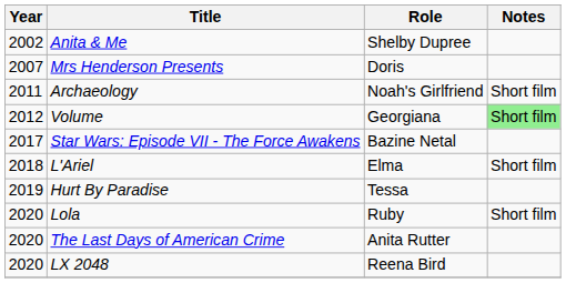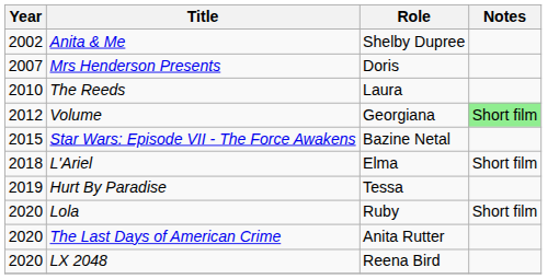 <table class="wikitable">
 <tr>
 <th>Year</th>
 <th>Title</th>
 <th>Role</th>
 <th>Notes</th>
 </tr>
 <tr>
 <td>2002</td>
 <td><em><a href='#'>Anita & Me</a></em></td>
 <td>Shelby Dupree</td>
 <td></td>
 </tr>
 <tr>
 <td>2007</td>
 <td><em><a href='#'>Mrs Henderson Presents</a></em></td>
 <td>Doris</td>
 <td></td>
 </tr>
 <tr>
-<td>2011</td>
-<td><em>Archaeology</em></td>
-<td>Noah's Girlfriend</td>
-<td>Short film</td>
+<td>2010</td>
+<td><em>The Reeds</em></td>
+<td>Laura</td>
+<td></td>
 </tr>
 <tr>
 <td>2012</td>
 <td><em>Volume</em></td>
 <td>Georgiana</td>
 <td style="background: lightgreen;">Short film</td>
 </tr>
 <tr>
-<td>2017</td>
+<td>2015</td>
 <td><em><a href='#'>Star Wars: Episode VII - The Force Awakens</a></em></td>
 <td>Bazine Netal</td>
 <td></td>
 </tr>
 <tr>
 <td>2018</td>
 <td><em>L'Ariel</em></td>
 <td>Elma</td>
 <td>Short film</td>
 </tr>
 <tr>
 <td>2019</td>
 <td><em>Hurt By Paradise</em></td>
 <td>Tessa</td>
 <td></td>
 </tr>
 <tr>
 <td>2020</td>
 <td><em>Lola</em></td>
 <td>Ruby</td>
 <td>Short film</td>
 </tr>
 <tr>
 <td>2020</td>
 <td><em><a href='#'>The Last Days of American Crime</a></em></td>
 <td>Anita Rutter</td>
 <td></td>
 </tr>
 <tr>
 <td>2020</td>
 <td><em>LX 2048</em></td>
 <td>Reena Bird</td>
 <td></td>
 </tr>
 <tr>
 </tr>
 </table>
